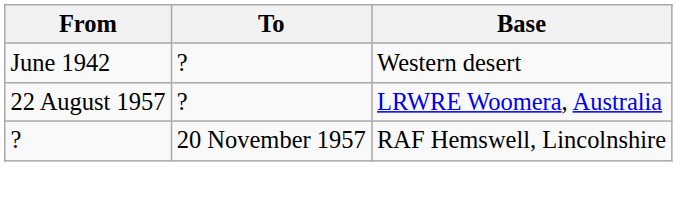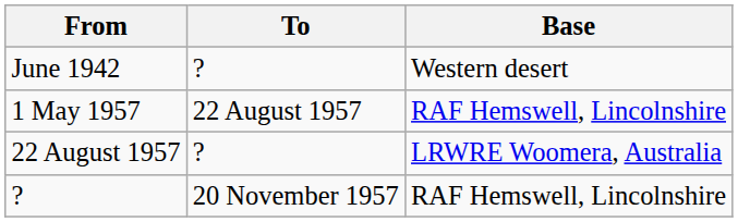 <table class="wikitable">
 <tr>
 <th>From</th>
 <th>To</th>
 <th>Base</th>
 </tr>
 <tr>
 <td>June 1942</td>
 <td>?</td>
 <td>Western desert</td>
 </tr>
 <tr>
+<td>1 May 1957</td>
+<td>22 August 1957</td>
+<td><a href='#'>RAF Hemswell</a>, <a href='#'>Lincolnshire</a></td>
+</tr>
+<tr>
 <td>22 August 1957</td>
 <td>?</td>
 <td><a href='#'>LRWRE Woomera</a>, <a href='#'>Australia</a></td>
 </tr>
 <tr>
 <td>?</td>
 <td>20 November 1957</td>
 <td>RAF Hemswell, Lincolnshire</td>
 </tr>
 </table>
